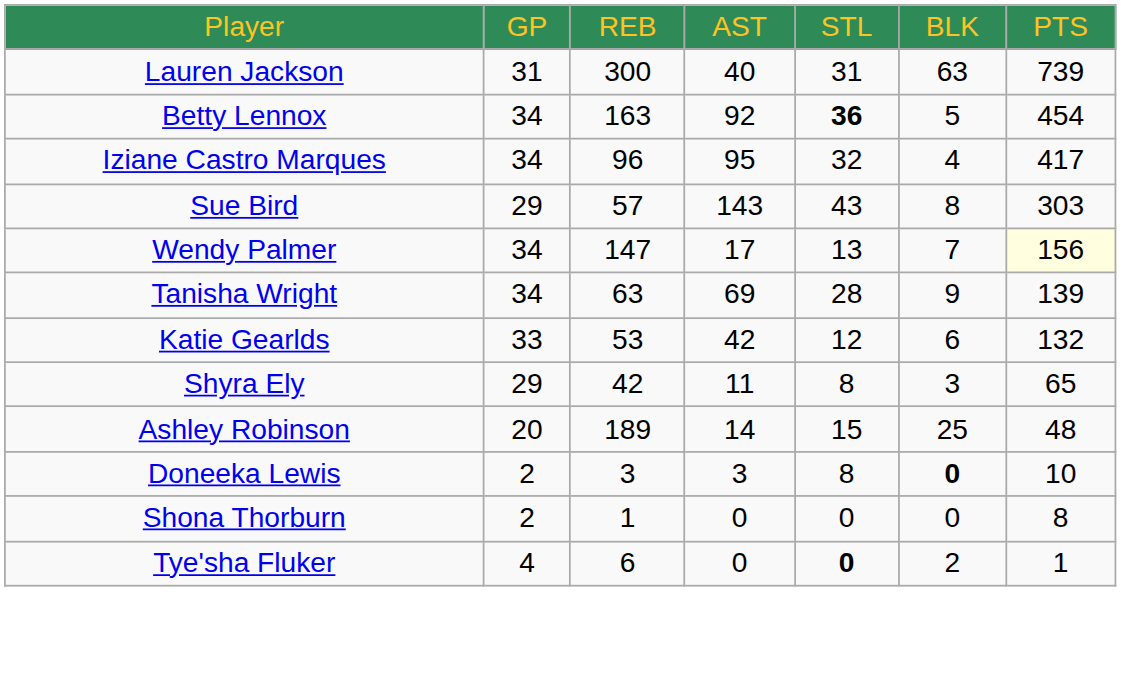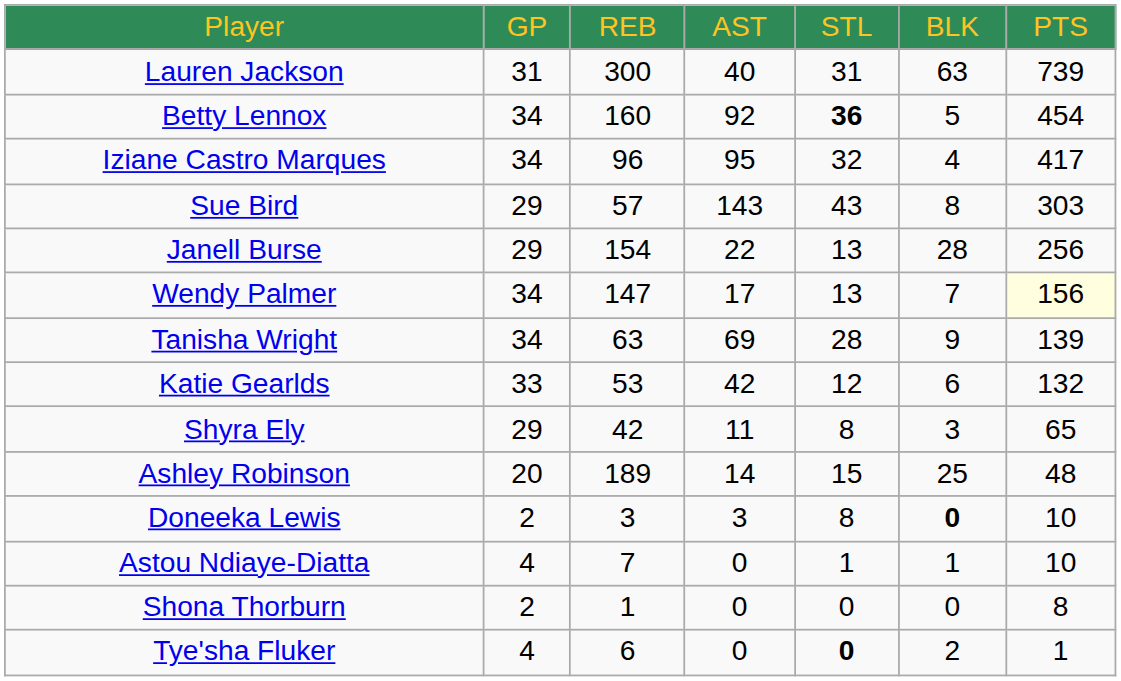 <table class="wikitable" width="50%">
 <tr align="center" style="background:#2e8b57; color:#ffc322;">
 <td>Player</td>
 <td>GP</td>
 <td>REB</td>
 <td>AST</td>
 <td>STL</td>
 <td>BLK</td>
 <td>PTS</td>
 </tr>
 <tr align="center">
 <td><a href='#'>Lauren Jackson</a></td>
 <td>31</td>
 <td>300</td>
 <td>40</td>
 <td>31</td>
 <td>63</td>
 <td>739</td>
 </tr>
 <tr align="center">
 <td><a href='#'>Betty Lennox</a></td>
 <td>34</td>
-<td>163</td>
+<td>160</td>
 <td>92</td>
 <td><strong>36</strong></td>
 <td>5</td>
 <td>454</td>
 </tr>
 <tr align="center">
 <td><a href='#'>Iziane Castro Marques</a></td>
 <td>34</td>
 <td>96</td>
 <td>95</td>
 <td>32</td>
 <td>4</td>
 <td>417</td>
 </tr>
 <tr align="center">
 <td><a href='#'>Sue Bird</a></td>
 <td>29</td>
 <td>57</td>
 <td>143</td>
 <td>43</td>
 <td>8</td>
 <td>303</td>
+</tr>
+<tr align="center">
+<td><a href='#'>Janell Burse</a></td>
+<td>29</td>
+<td>154</td>
+<td>22</td>
+<td>13</td>
+<td>28</td>
+<td>256</td>
 </tr>
 <tr align="center">
 <td><a href='#'>Wendy Palmer</a></td>
 <td>34</td>
 <td>147</td>
 <td>17</td>
 <td>13</td>
 <td>7</td>
 <td style="background: lightyellow;">156</td>
 </tr>
 <tr align="center">
 <td><a href='#'>Tanisha Wright</a></td>
 <td>34</td>
 <td>63</td>
 <td>69</td>
 <td>28</td>
 <td>9</td>
 <td>139</td>
 </tr>
 <tr align="center">
 <td><a href='#'>Katie Gearlds</a></td>
 <td>33</td>
 <td>53</td>
 <td>42</td>
 <td>12</td>
 <td>6</td>
 <td>132</td>
 </tr>
 <tr align="center">
 <td><a href='#'>Shyra Ely</a></td>
 <td>29</td>
 <td>42</td>
 <td>11</td>
 <td>8</td>
 <td>3</td>
 <td>65</td>
 </tr>
 <tr align="center">
 <td><a href='#'>Ashley Robinson</a></td>
 <td>20</td>
 <td>189</td>
 <td>14</td>
 <td>15</td>
 <td>25</td>
 <td>48</td>
 </tr>
 <tr align="center">
 <td><a href='#'>Doneeka Lewis</a></td>
 <td>2</td>
 <td>3</td>
 <td>3</td>
 <td>8</td>
 <td><strong>0</strong></td>
 <td>10</td>
 </tr>
 <tr align="center">
+<td><a href='#'>Astou Ndiaye-Diatta</a></td>
+<td>4</td>
+<td>7</td>
+<td>0</td>
+<td>1</td>
+<td>1</td>
+<td>10</td>
+</tr>
+<tr align="center">
 <td><a href='#'>Shona Thorburn</a></td>
 <td>2</td>
 <td>1</td>
 <td>0</td>
 <td>0</td>
 <td>0</td>
 <td>8</td>
 </tr>
 <tr align="center">
 <td><a href='#'>Tye'sha Fluker</a></td>
 <td>4</td>
 <td>6</td>
 <td>0</td>
 <td><strong>0</strong></td>
 <td>2</td>
 <td>1</td>
 </tr>
 </table>
